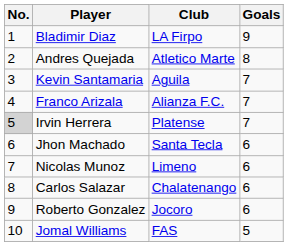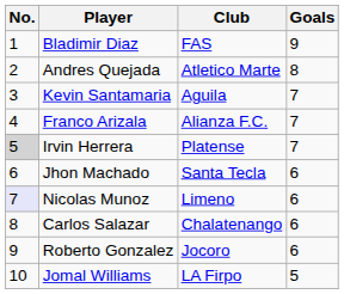 <table class="wikitable">
 <tr>
 <th>No.</th>
 <th>Player</th>
 <th>Club</th>
 <th>Goals</th>
 </tr>
 <tr>
 <td>1</td>
 <td> <a href='#'>Bladimir Diaz</a></td>
-<td><a href='#'>LA Firpo</a></td>
+<td><a href='#'>FAS</a></td>
 <td>9</td>
 </tr>
 <tr>
 <td>2</td>
 <td> Andres Quejada</td>
 <td><a href='#'>Atletico Marte</a></td>
 <td>8</td>
 </tr>
 <tr>
 <td>3</td>
 <td> <a href='#'>Kevin Santamaria</a></td>
 <td><a href='#'>Aguila</a></td>
 <td>7</td>
 </tr>
 <tr>
 <td>4</td>
 <td>   <a href='#'>Franco Arizala</a></td>
 <td><a href='#'>Alianza F.C.</a></td>
 <td>7</td>
 </tr>
 <tr>
 <td style="background: lightgrey;">5</td>
 <td> Irvin Herrera</td>
 <td><a href='#'>Platense</a></td>
 <td>7</td>
 </tr>
 <tr>
 <td>6</td>
 <td> Jhon Machado</td>
 <td><a href='#'>Santa Tecla</a></td>
 <td>6</td>
 </tr>
 <tr>
-<td>7</td>
+<td style="background: lavender;">7</td>
 <td>  Nicolas Munoz</td>
 <td><a href='#'>Limeno</a></td>
 <td>6</td>
 </tr>
 <tr>
 <td>8</td>
 <td> Carlos Salazar</td>
 <td><a href='#'>Chalatenango</a></td>
 <td>6</td>
 </tr>
 <tr>
 <td>9</td>
 <td> Roberto Gonzalez</td>
 <td><a href='#'>Jocoro</a></td>
 <td>6</td>
 </tr>
 <tr>
 <td>10</td>
 <td> <a href='#'>Jomal Williams</a></td>
-<td><a href='#'>FAS</a></td>
+<td><a href='#'>LA Firpo</a></td>
 <td>5</td>
 </tr>
 </table>
